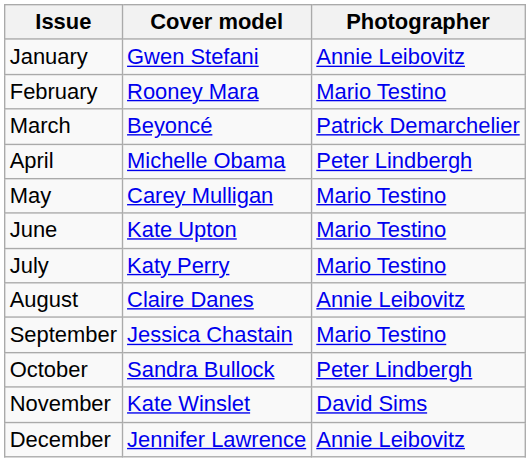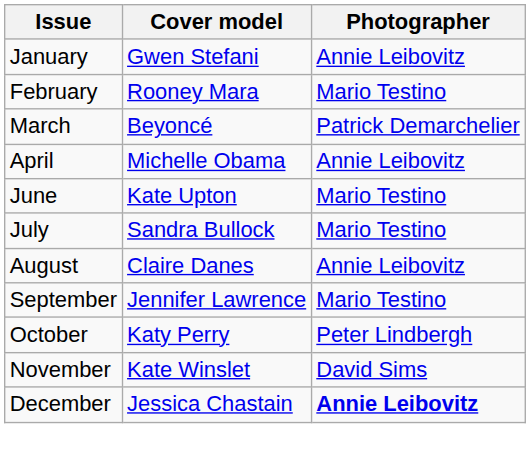 <table class="sortable wikitable">
 <tr>
 <th style="text-align:center;">Issue</th>
 <th style="text-align:center;">Cover model</th>
 <th style="text-align:center;">Photographer</th>
 </tr>
 <tr>
 <td>January</td>
 <td><a href='#'>Gwen Stefani</a></td>
 <td><a href='#'>Annie Leibovitz</a></td>
 </tr>
 <tr>
 <td>February</td>
 <td><a href='#'>Rooney Mara</a></td>
 <td><a href='#'>Mario Testino</a></td>
 </tr>
 <tr>
 <td>March</td>
 <td><a href='#'>Beyoncé</a></td>
 <td><a href='#'>Patrick Demarchelier</a></td>
 </tr>
 <tr>
 <td>April</td>
 <td><a href='#'>Michelle Obama</a></td>
-<td><a href='#'>Peter Lindbergh</a></td>
-</tr>
-<tr>
-<td>May</td>
-<td><a href='#'>Carey Mulligan</a></td>
-<td><a href='#'>Mario Testino</a></td>
+<td><a href='#'>Annie Leibovitz</a></td>
 </tr>
 <tr>
 <td>June</td>
 <td><a href='#'>Kate Upton</a></td>
 <td><a href='#'>Mario Testino</a></td>
 </tr>
 <tr>
 <td>July</td>
-<td><a href='#'>Katy Perry</a></td>
+<td><a href='#'>Sandra Bullock</a></td>
 <td><a href='#'>Mario Testino</a></td>
 </tr>
 <tr>
 <td>August</td>
 <td><a href='#'>Claire Danes</a></td>
 <td><a href='#'>Annie Leibovitz</a></td>
 </tr>
 <tr>
 <td>September</td>
-<td><a href='#'>Jessica Chastain</a></td>
+<td><a href='#'>Jennifer Lawrence</a></td>
 <td><a href='#'>Mario Testino</a></td>
 </tr>
 <tr>
 <td>October</td>
-<td><a href='#'>Sandra Bullock</a></td>
+<td><a href='#'>Katy Perry</a></td>
 <td><a href='#'>Peter Lindbergh</a></td>
 </tr>
 <tr>
 <td>November</td>
 <td><a href='#'>Kate Winslet</a></td>
 <td><a href='#'>David Sims</a></td>
 </tr>
 <tr>
 <td>December</td>
-<td><a href='#'>Jennifer Lawrence</a></td>
-<td><a href='#'>Annie Leibovitz</a></td>
+<td><a href='#'>Jessica Chastain</a></td>
+<td><strong><a href='#'>Annie Leibovitz</a></strong></td>
 </tr>
 </table>
